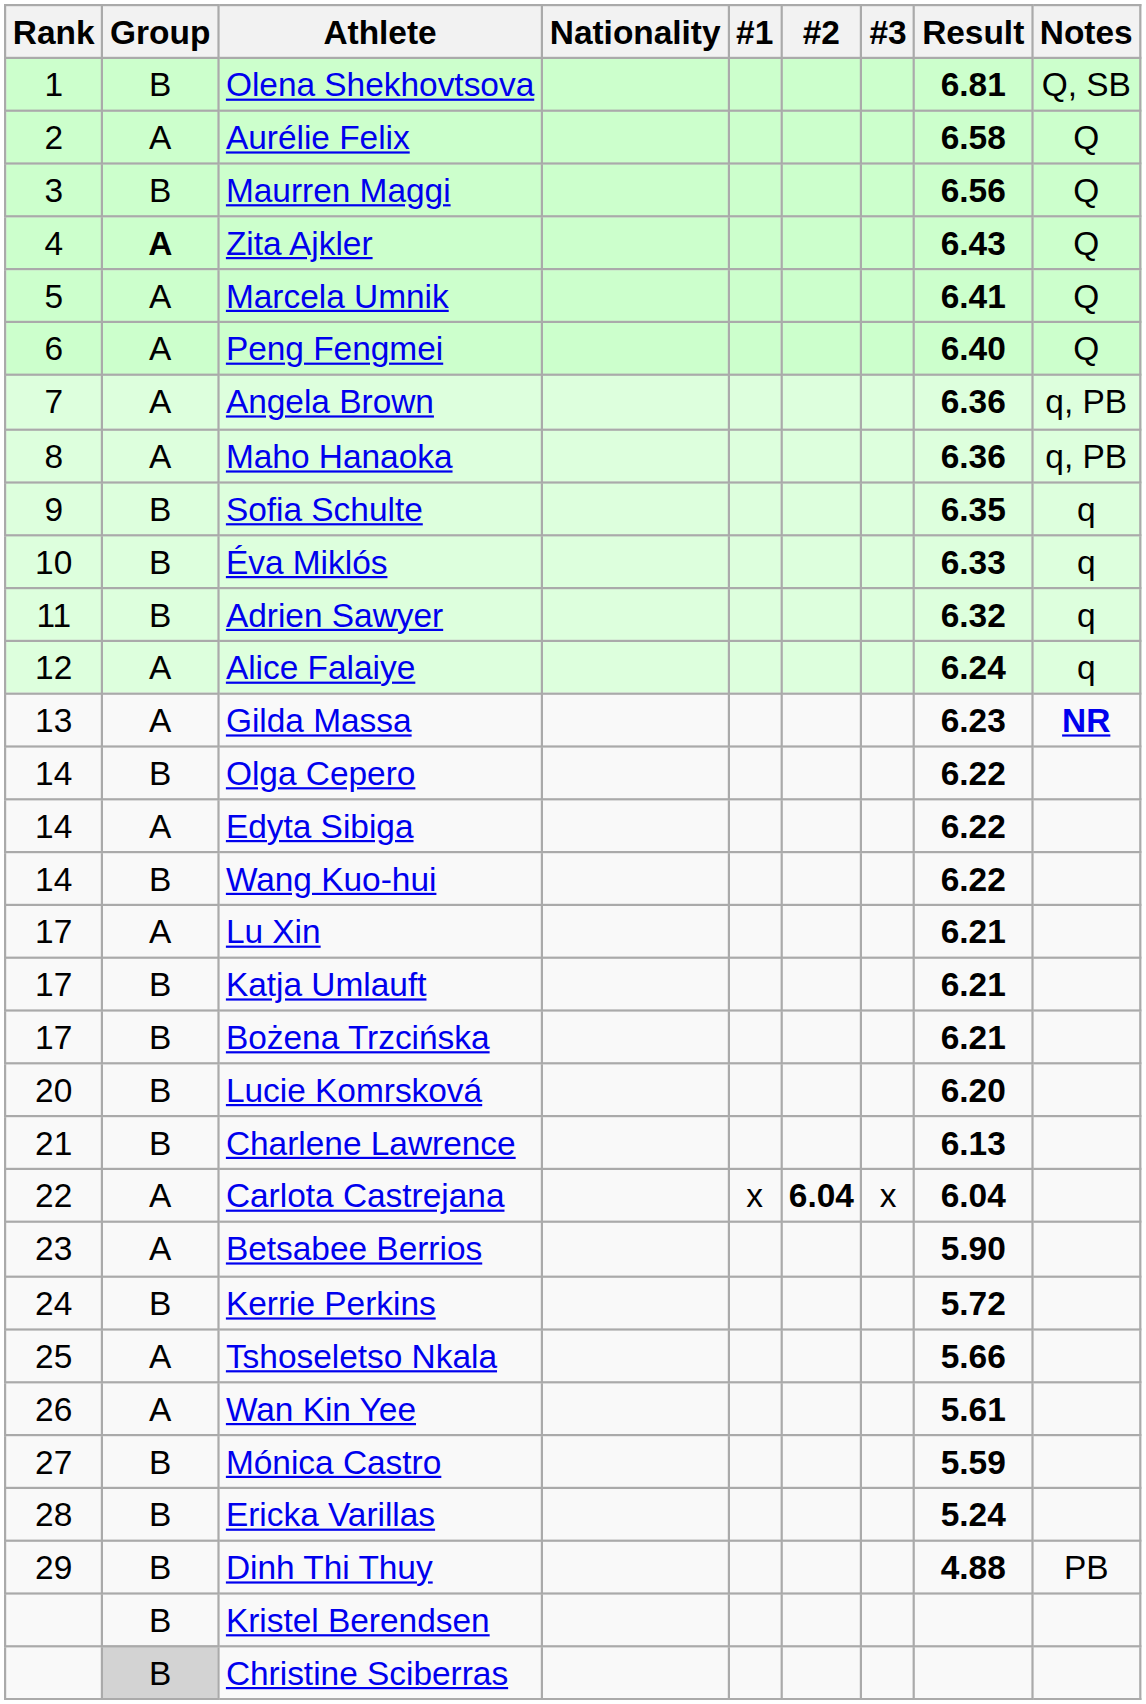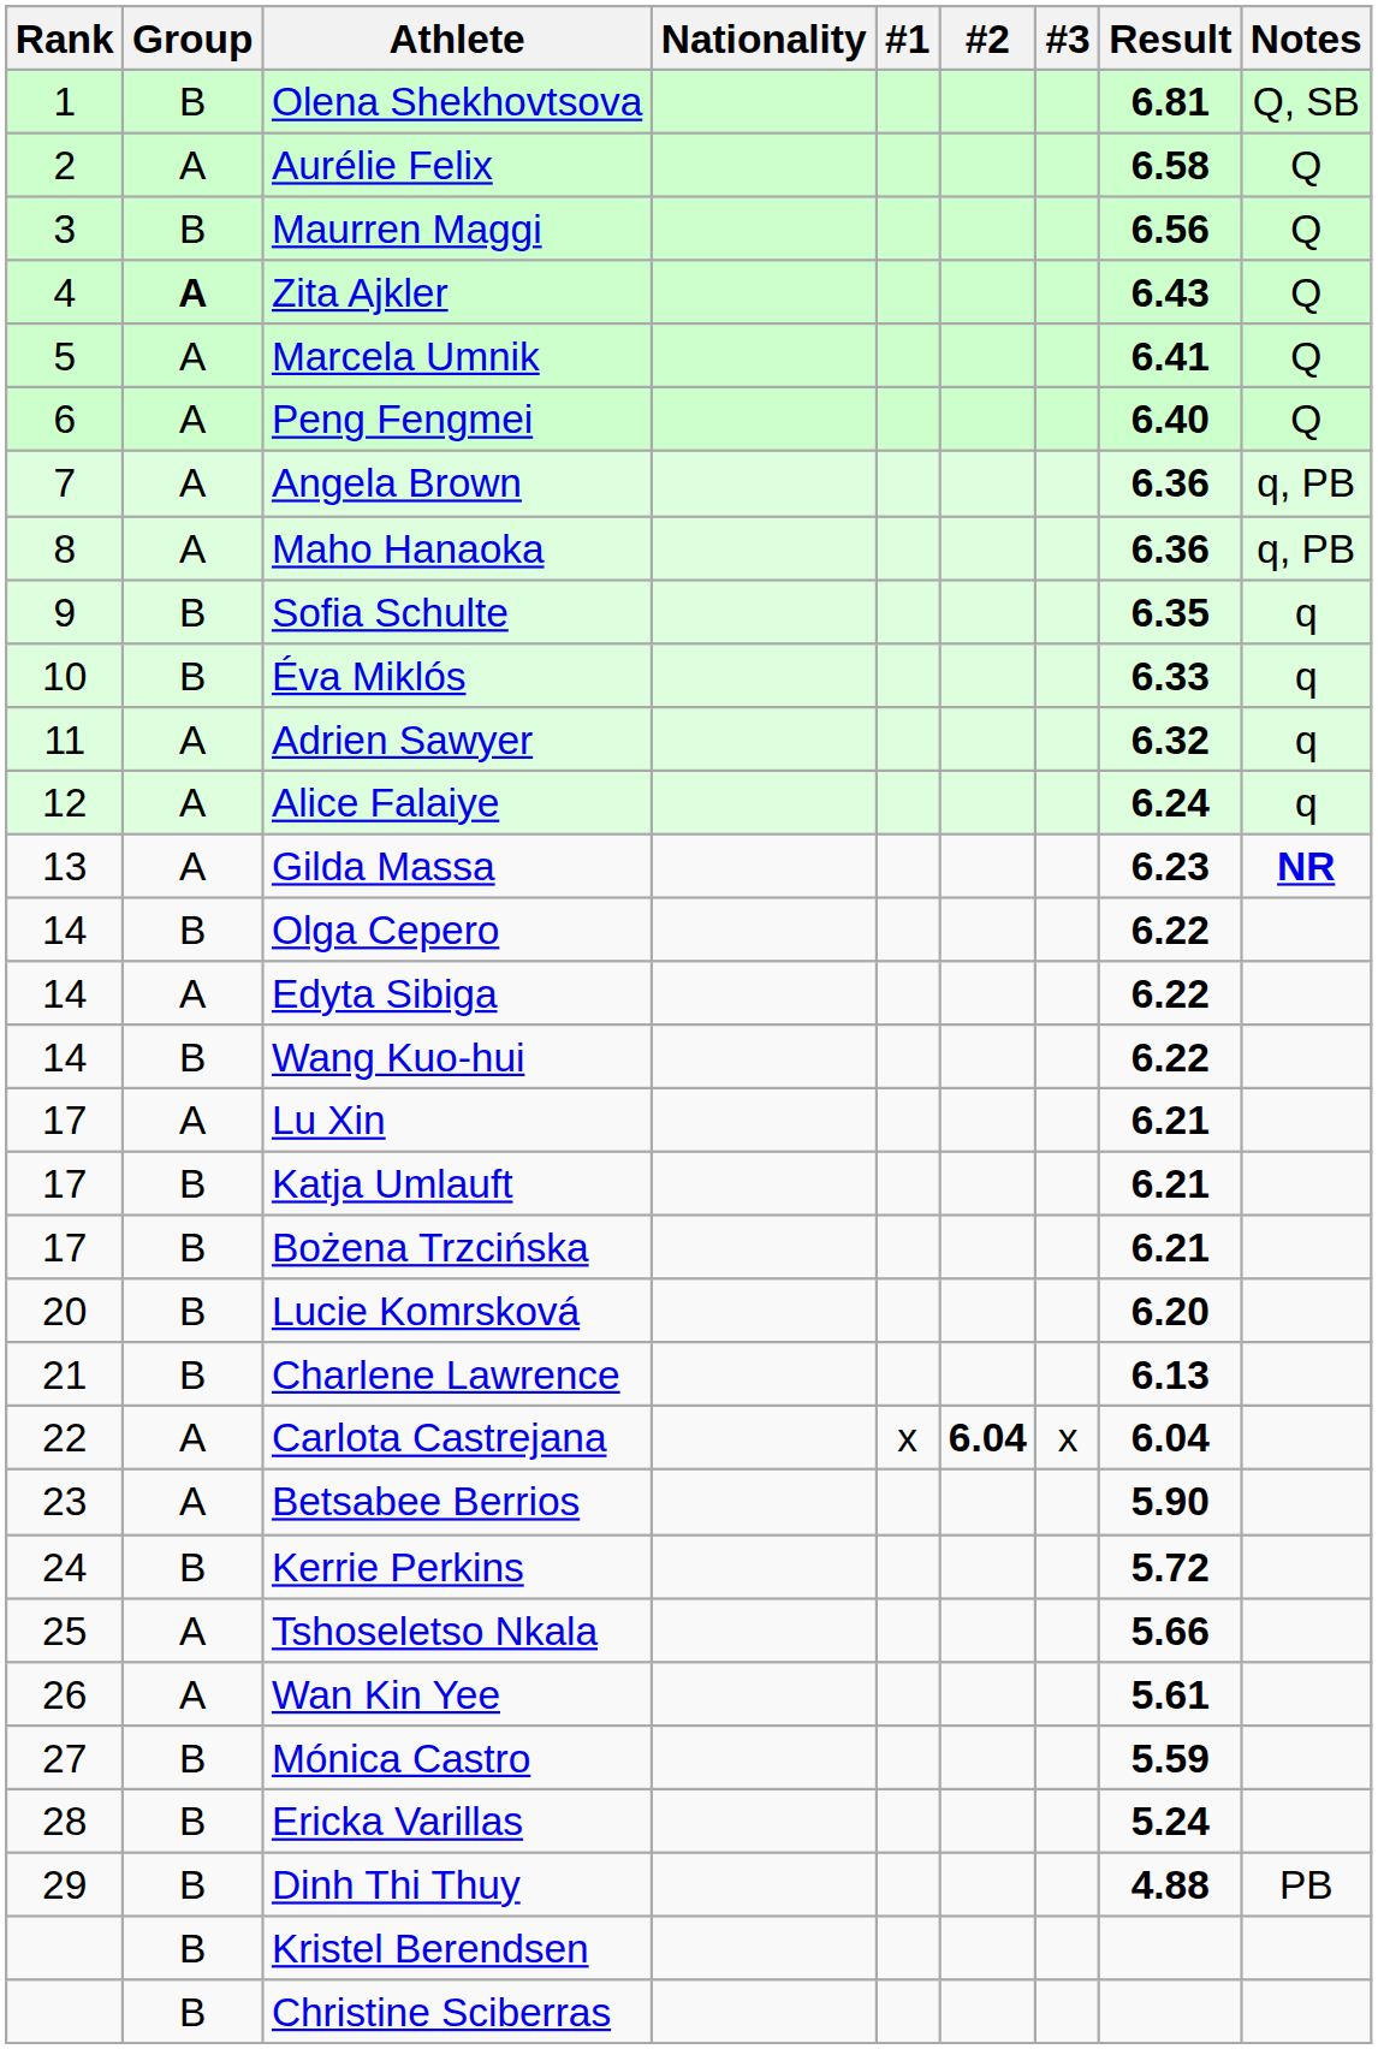 <table class="wikitable sortable" style="text-align:center;font-size:95%">
 <tr>
 <th>Rank</th>
 <th>Group</th>
 <th>Athlete</th>
 <th>Nationality</th>
 <th>#1</th>
 <th>#2</th>
 <th>#3</th>
 <th>Result</th>
 <th>Notes</th>
 </tr>
 <tr bgcolor=ccffcc>
 <td>1</td>
 <td>B</td>
 <td align="left"><a href='#'>Olena Shekhovtsova</a></td>
 <td align=left></td>
 <td></td>
 <td></td>
 <td></td>
 <td><strong>6.81</strong></td>
 <td>Q, SB</td>
 </tr>
 <tr bgcolor=ccffcc>
 <td>2</td>
 <td>A</td>
 <td align="left"><a href='#'>Aurélie Felix</a></td>
 <td align=left></td>
 <td></td>
 <td></td>
 <td></td>
 <td><strong>6.58</strong></td>
 <td>Q</td>
 </tr>
 <tr bgcolor=ccffcc>
 <td>3</td>
 <td>B</td>
 <td align="left"><a href='#'>Maurren Maggi</a></td>
 <td align=left></td>
 <td></td>
 <td></td>
 <td></td>
 <td><strong>6.56</strong></td>
 <td>Q</td>
 </tr>
 <tr bgcolor=ccffcc>
 <td>4</td>
 <td><strong>A</strong></td>
 <td align="left"><a href='#'>Zita Ajkler</a></td>
 <td align=left></td>
 <td></td>
 <td></td>
 <td></td>
 <td><strong>6.43</strong></td>
 <td>Q</td>
 </tr>
 <tr bgcolor=ccffcc>
 <td>5</td>
 <td>A</td>
 <td align="left"><a href='#'>Marcela Umnik</a></td>
 <td align=left></td>
 <td></td>
 <td></td>
 <td></td>
 <td><strong>6.41</strong></td>
 <td>Q</td>
 </tr>
 <tr bgcolor=ccffcc>
 <td>6</td>
 <td>A</td>
 <td align="left"><a href='#'>Peng Fengmei</a></td>
 <td align=left></td>
 <td></td>
 <td></td>
 <td></td>
 <td><strong>6.40</strong></td>
 <td>Q</td>
 </tr>
 <tr bgcolor=ddffdd>
 <td>7</td>
 <td>A</td>
 <td align="left"><a href='#'>Angela Brown</a></td>
 <td align=left></td>
 <td></td>
 <td></td>
 <td></td>
 <td><strong>6.36</strong></td>
 <td>q, PB</td>
 </tr>
 <tr bgcolor=ddffdd>
 <td>8</td>
 <td>A</td>
 <td align="left"><a href='#'>Maho Hanaoka</a></td>
 <td align=left></td>
 <td></td>
 <td></td>
 <td></td>
 <td><strong>6.36</strong></td>
 <td>q, PB</td>
 </tr>
 <tr bgcolor=ddffdd>
 <td>9</td>
 <td>B</td>
 <td align="left"><a href='#'>Sofia Schulte</a></td>
 <td align=left></td>
 <td></td>
 <td></td>
 <td></td>
 <td><strong>6.35</strong></td>
 <td>q</td>
 </tr>
 <tr bgcolor=ddffdd>
 <td>10</td>
 <td>B</td>
 <td align="left"><a href='#'>Éva Miklós</a></td>
 <td align=left></td>
 <td></td>
 <td></td>
 <td></td>
 <td><strong>6.33</strong></td>
 <td>q</td>
 </tr>
 <tr bgcolor=ddffdd>
 <td>11</td>
-<td>B</td>
+<td>A</td>
 <td align="left"><a href='#'>Adrien Sawyer</a></td>
 <td align=left></td>
 <td></td>
 <td></td>
 <td></td>
 <td><strong>6.32</strong></td>
 <td>q</td>
 </tr>
 <tr bgcolor=ddffdd>
 <td>12</td>
 <td>A</td>
 <td align="left"><a href='#'>Alice Falaiye</a></td>
 <td align=left></td>
 <td></td>
 <td></td>
 <td></td>
 <td><strong>6.24</strong></td>
 <td>q</td>
 </tr>
 <tr>
 <td>13</td>
 <td>A</td>
 <td align="left"><a href='#'>Gilda Massa</a></td>
 <td align=left></td>
 <td></td>
 <td></td>
 <td></td>
 <td><strong>6.23</strong></td>
 <td><strong><a href='#'>NR</a></strong></td>
 </tr>
 <tr>
 <td>14</td>
 <td>B</td>
 <td align="left"><a href='#'>Olga Cepero</a></td>
 <td align=left></td>
 <td></td>
 <td></td>
 <td></td>
 <td><strong>6.22</strong></td>
 <td></td>
 </tr>
 <tr>
 <td>14</td>
 <td>A</td>
 <td align="left"><a href='#'>Edyta Sibiga</a></td>
 <td align=left></td>
 <td></td>
 <td></td>
 <td></td>
 <td><strong>6.22</strong></td>
 <td></td>
 </tr>
 <tr>
 <td>14</td>
 <td>B</td>
 <td align="left"><a href='#'>Wang Kuo-hui</a></td>
 <td align=left></td>
 <td></td>
 <td></td>
 <td></td>
 <td><strong>6.22</strong></td>
 <td></td>
 </tr>
 <tr>
 <td>17</td>
 <td>A</td>
 <td align="left"><a href='#'>Lu Xin</a></td>
 <td align=left></td>
 <td></td>
 <td></td>
 <td></td>
 <td><strong>6.21</strong></td>
 <td></td>
 </tr>
 <tr>
 <td>17</td>
 <td>B</td>
 <td align="left"><a href='#'>Katja Umlauft</a></td>
 <td align=left></td>
 <td></td>
 <td></td>
 <td></td>
 <td><strong>6.21</strong></td>
 <td></td>
 </tr>
 <tr>
 <td>17</td>
 <td>B</td>
 <td align="left"><a href='#'>Bożena Trzcińska</a></td>
 <td align=left></td>
 <td></td>
 <td></td>
 <td></td>
 <td><strong>6.21</strong></td>
 <td></td>
 </tr>
 <tr>
 <td>20</td>
 <td>B</td>
 <td align="left"><a href='#'>Lucie Komrsková</a></td>
 <td align=left></td>
 <td></td>
 <td></td>
 <td></td>
 <td><strong>6.20</strong></td>
 <td></td>
 </tr>
 <tr>
 <td>21</td>
 <td>B</td>
 <td align="left"><a href='#'>Charlene Lawrence</a></td>
 <td align=left></td>
 <td></td>
 <td></td>
 <td></td>
 <td><strong>6.13</strong></td>
 <td></td>
 </tr>
 <tr>
 <td>22</td>
 <td>A</td>
 <td align="left"><a href='#'>Carlota Castrejana</a></td>
 <td align=left></td>
 <td>x</td>
 <td><strong>6.04</strong></td>
 <td>x</td>
 <td><strong>6.04</strong></td>
 <td></td>
 </tr>
 <tr>
 <td>23</td>
 <td>A</td>
 <td align="left"><a href='#'>Betsabee Berrios</a></td>
 <td align=left></td>
 <td></td>
 <td></td>
 <td></td>
 <td><strong>5.90</strong></td>
 <td></td>
 </tr>
 <tr>
 <td>24</td>
 <td>B</td>
 <td align="left"><a href='#'>Kerrie Perkins</a></td>
 <td align=left></td>
 <td></td>
 <td></td>
 <td></td>
 <td><strong>5.72</strong></td>
 <td></td>
 </tr>
 <tr>
 <td>25</td>
 <td>A</td>
 <td align="left"><a href='#'>Tshoseletso Nkala</a></td>
 <td align=left></td>
 <td></td>
 <td></td>
 <td></td>
 <td><strong>5.66</strong></td>
 <td></td>
 </tr>
 <tr>
 <td>26</td>
 <td>A</td>
 <td align="left"><a href='#'>Wan Kin Yee</a></td>
 <td align=left></td>
 <td></td>
 <td></td>
 <td></td>
 <td><strong>5.61</strong></td>
 <td></td>
 </tr>
 <tr>
 <td>27</td>
 <td>B</td>
 <td align="left"><a href='#'>Mónica Castro</a></td>
 <td align=left></td>
 <td></td>
 <td></td>
 <td></td>
 <td><strong>5.59</strong></td>
 <td></td>
 </tr>
 <tr>
 <td>28</td>
 <td>B</td>
 <td align="left"><a href='#'>Ericka Varillas</a></td>
 <td align=left></td>
 <td></td>
 <td></td>
 <td></td>
 <td><strong>5.24</strong></td>
 <td></td>
 </tr>
 <tr>
 <td>29</td>
 <td>B</td>
 <td align="left"><a href='#'>Dinh Thi Thuy</a></td>
 <td align=left></td>
 <td></td>
 <td></td>
 <td></td>
 <td><strong>4.88</strong></td>
 <td>PB</td>
 </tr>
 <tr>
 <td></td>
 <td>B</td>
 <td align="left"><a href='#'>Kristel Berendsen</a></td>
 <td align=left></td>
 <td></td>
 <td></td>
 <td></td>
 <td><strong></strong></td>
 <td></td>
 </tr>
 <tr>
 <td></td>
-<td style="background: lightgrey;">B</td>
+<td>B</td>
 <td align="left"><a href='#'>Christine Sciberras</a></td>
 <td align=left></td>
 <td></td>
 <td></td>
 <td></td>
 <td><strong></strong></td>
 <td></td>
 </tr>
 </table>
